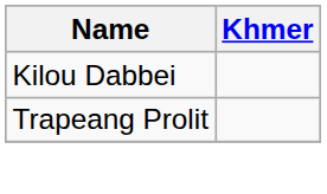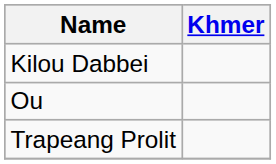 <table class="wikitable" style="font-size:90%;">
 <tr>
 <th>Name</th>
 <th><a href='#'>Khmer</a></th>
 </tr>
 <tr>
 <td>Kilou Dabbei</td>
 <td></td>
 </tr>
 <tr>
+<td>Ou</td>
+<td></td>
+</tr>
+<tr>
 <td>Trapeang Prolit</td>
 <td></td>
 </tr>
 <tr>
 </tr>
 </table>
